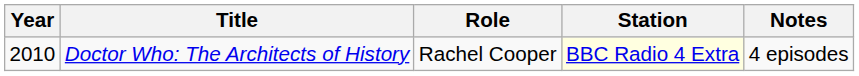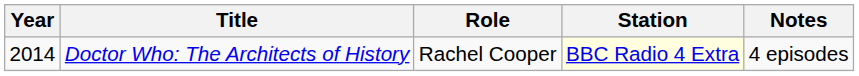 <table class="wikitable sortable">
 <tr>
 <th>Year</th>
 <th>Title</th>
 <th>Role</th>
 <th>Station</th>
 <th>Notes</th>
 </tr>
 <tr>
-<td>2010</td>
+<td>2014</td>
 <td><em><a href='#'>Doctor Who: The Architects of History</a></em></td>
 <td>Rachel Cooper</td>
 <td style="background: lightyellow;"><a href='#'>BBC Radio 4 Extra</a></td>
 <td>4 episodes</td>
 </tr>
 </table>
